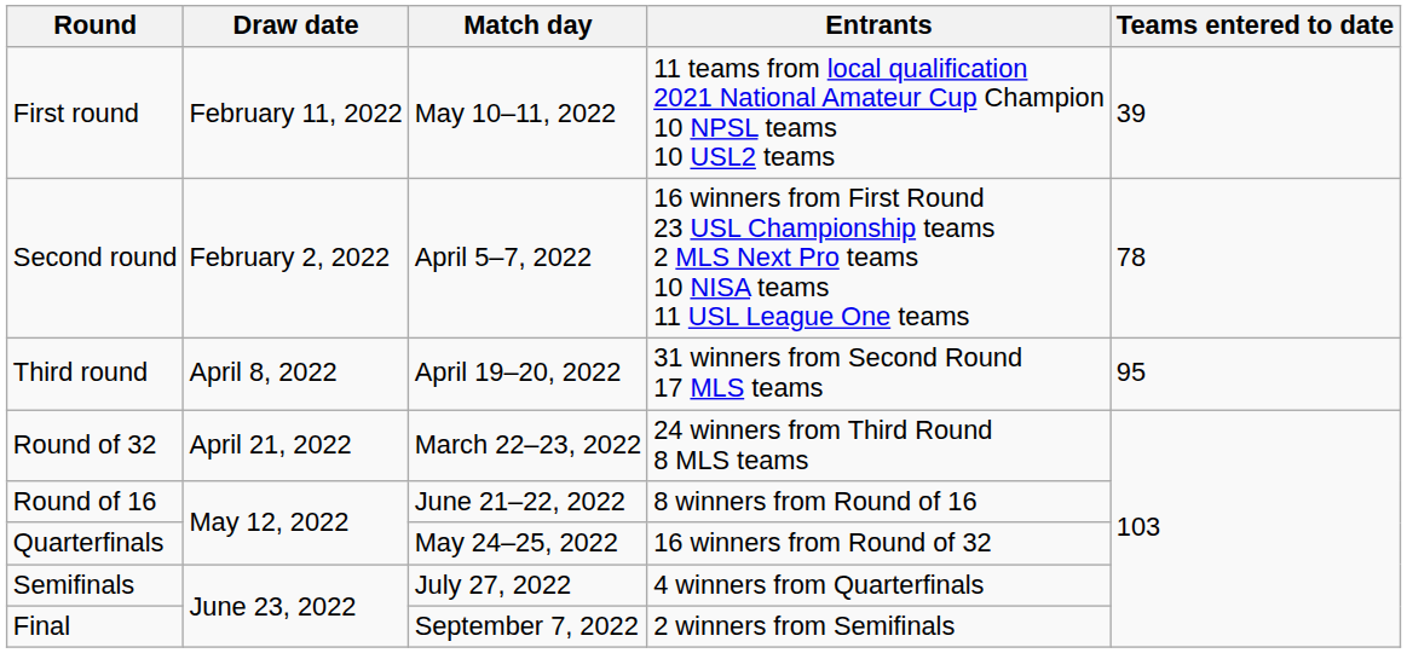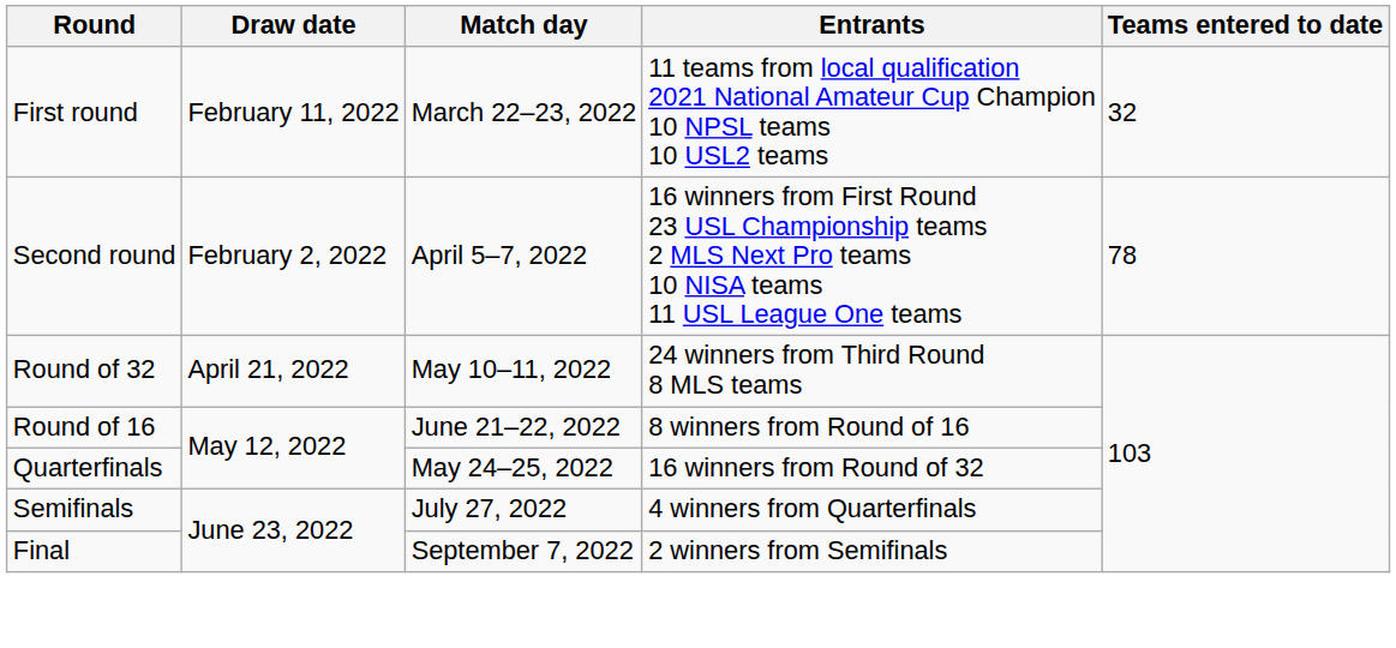 <table class="wikitable" style="margin-left: auto; margin-right: auto; border: none;">
 <tr>
 <th>Round</th>
 <th>Draw date</th>
 <th>Match day</th>
 <th>Entrants</th>
 <th>Teams entered to date</th>
 </tr>
 <tr>
 <td>First round</td>
 <td>February 11, 2022</td>
-<td>May 10–11, 2022</td>
+<td>March 22–23, 2022</td>
 <td>11 teams from <a href='#'>local qualification</a><br><a href='#'>2021 National Amateur Cup</a> Champion<br>10 <a href='#'>NPSL</a> teams<br>10 <a href='#'>USL2</a> teams</td>
-<td>39</td>
+<td>32</td>
 </tr>
 <tr>
 <td>Second round</td>
 <td>February 2, 2022</td>
 <td>April 5–7, 2022</td>
 <td>16 winners from First Round<br>23 <a href='#'>USL Championship</a> teams<br>2 <a href='#'>MLS Next Pro</a> teams<br> 10 <a href='#'>NISA</a> teams<br>11 <a href='#'>USL League One</a> teams</td>
 <td>78</td>
 </tr>
 <tr>
-<td>Third round</td>
-<td>April 8, 2022</td>
-<td>April 19–20, 2022</td>
-<td>31 winners from Second Round<br>17 <a href='#'>MLS</a> teams</td>
-<td>95</td>
-</tr>
-<tr>
 <td>Round of 32</td>
 <td>April 21, 2022</td>
-<td>March 22–23, 2022</td>
+<td>May 10–11, 2022</td>
 <td>24 winners from Third Round<br>8 MLS teams</td>
 <td rowspan="5">103</td>
 </tr>
 <tr>
 <td>Round of 16</td>
 <td rowspan="2">May 12, 2022</td>
 <td>June 21–22, 2022</td>
 <td>8 winners from Round of 16</td>
 </tr>
 <tr>
 <td>Quarterfinals</td>
 <td>May 24–25, 2022</td>
 <td>16 winners from Round of 32</td>
 </tr>
 <tr>
 <td>Semifinals</td>
 <td rowspan="2">June 23, 2022</td>
 <td>July 27, 2022</td>
 <td>4 winners from Quarterfinals</td>
 </tr>
 <tr>
 <td>Final</td>
 <td>September 7, 2022</td>
 <td>2 winners from Semifinals</td>
 </tr>
 </table>
